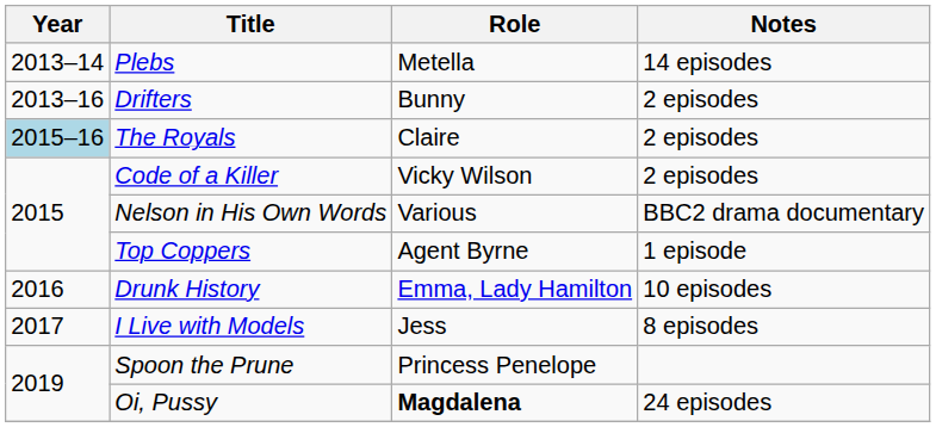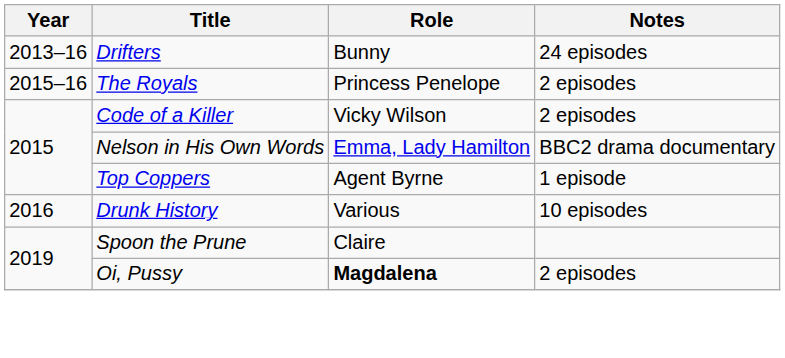 <table class="wikitable">
 <tr>
 <th>Year</th>
 <th>Title</th>
 <th>Role</th>
 <th>Notes</th>
 </tr>
 <tr>
-<td>2013–14</td>
-<td><em><a href='#'>Plebs</a></em></td>
-<td>Metella</td>
-<td>14 episodes</td>
-</tr>
-<tr>
 <td>2013–16</td>
 <td><em><a href='#'>Drifters</a></em></td>
 <td>Bunny</td>
-<td>2 episodes</td>
+<td>24 episodes</td>
 </tr>
 <tr>
-<td style="background: lightblue;">2015–16</td>
+<td>2015–16</td>
 <td><em><a href='#'>The Royals</a></em></td>
-<td>Claire</td>
+<td>Princess Penelope</td>
 <td>2 episodes</td>
 </tr>
 <tr>
 <td rowspan=3>2015</td>
 <td><em><a href='#'>Code of a Killer</a></em></td>
 <td>Vicky Wilson</td>
 <td>2 episodes</td>
 </tr>
 <tr>
 <td><em>Nelson in His Own Words</em></td>
-<td>Various</td>
+<td><a href='#'>Emma, Lady Hamilton</a></td>
 <td>BBC2 drama documentary</td>
 </tr>
 <tr>
 <td><em><a href='#'>Top Coppers</a></em></td>
 <td>Agent Byrne</td>
 <td>1 episode</td>
 </tr>
 <tr>
 <td>2016</td>
 <td><em><a href='#'>Drunk History</a></em></td>
-<td><a href='#'>Emma, Lady Hamilton</a></td>
+<td>Various</td>
 <td>10 episodes</td>
-</tr>
-<tr>
-<td>2017</td>
-<td><em><a href='#'>I Live with Models</a></em></td>
-<td>Jess</td>
-<td>8 episodes</td>
 </tr>
 <tr>
 <td rowspan="2">2019</td>
 <td><em>Spoon the Prune</em></td>
-<td>Princess Penelope</td>
+<td>Claire</td>
 <td></td>
 </tr>
 <tr>
 <td><em>Oi, Pussy</em></td>
 <td><strong>Magdalena</strong></td>
-<td>24 episodes</td>
+<td>2 episodes</td>
 </tr>
 <tr>
 </tr>
 </table>
